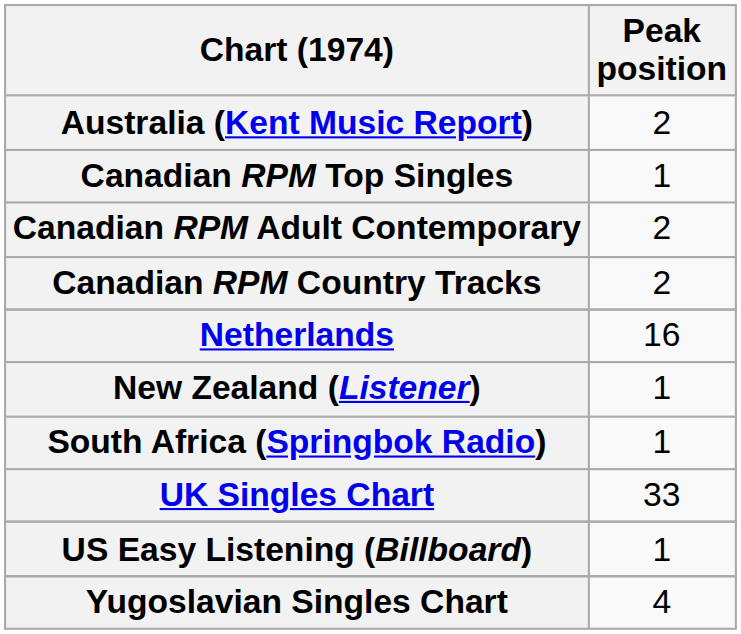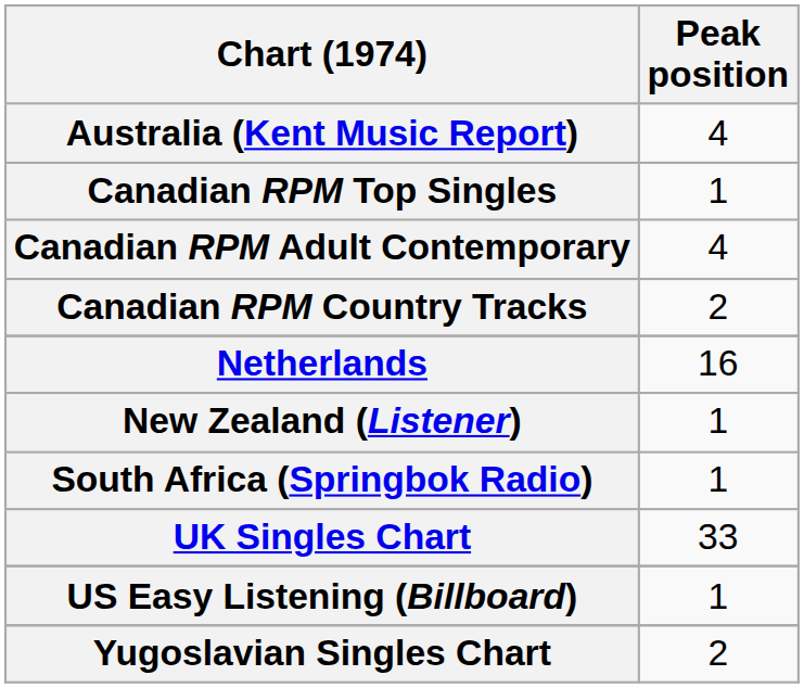 <table class="wikitable sortable plainrowheaders">
 <tr>
 <th>Chart (1974)</th>
 <th>Peak<br>position</th>
 </tr>
 <tr>
 <th scope="row">Australia (<a href='#'>Kent Music Report</a>)</th>
-<td style="text-align:center;">2</td>
+<td style="text-align:center;">4</td>
 </tr>
 <tr>
 <th scope="row">Canadian <em>RPM</em> Top Singles</th>
 <td style="text-align:center;">1</td>
 </tr>
 <tr>
 <th scope="row">Canadian <em>RPM</em> Adult Contemporary</th>
-<td style="text-align:center;">2</td>
+<td style="text-align:center;">4</td>
 </tr>
 <tr>
 <th scope="row">Canadian <em>RPM</em> Country Tracks</th>
 <td style="text-align:center;">2</td>
 </tr>
 <tr>
 </tr>
 <tr>
 </tr>
 <tr>
 <th scope="row"><a href='#'>Netherlands</a></th>
 <td style="text-align:center;">16</td>
 </tr>
 <tr>
 <th scope="row">New Zealand (<em><a href='#'>Listener</a></em>)</th>
 <td style="text-align:center;">1</td>
 </tr>
 <tr>
 <th scope="row">South Africa (<a href='#'>Springbok Radio</a>)</th>
 <td align="center">1</td>
 </tr>
 <tr>
 <th scope="row"><a href='#'>UK Singles Chart</a></th>
 <td style="text-align:center;">33</td>
 </tr>
 <tr>
 </tr>
 <tr>
 <th scope="row">US Easy Listening (<em>Billboard</em>)</th>
 <td style="text-align:center;">1</td>
 </tr>
 <tr>
 </tr>
 <tr>
 <th scope="row">Yugoslavian Singles Chart</th>
-<td style="text-align:center;">4</td>
+<td style="text-align:center;">2</td>
 </tr>
 </table>
